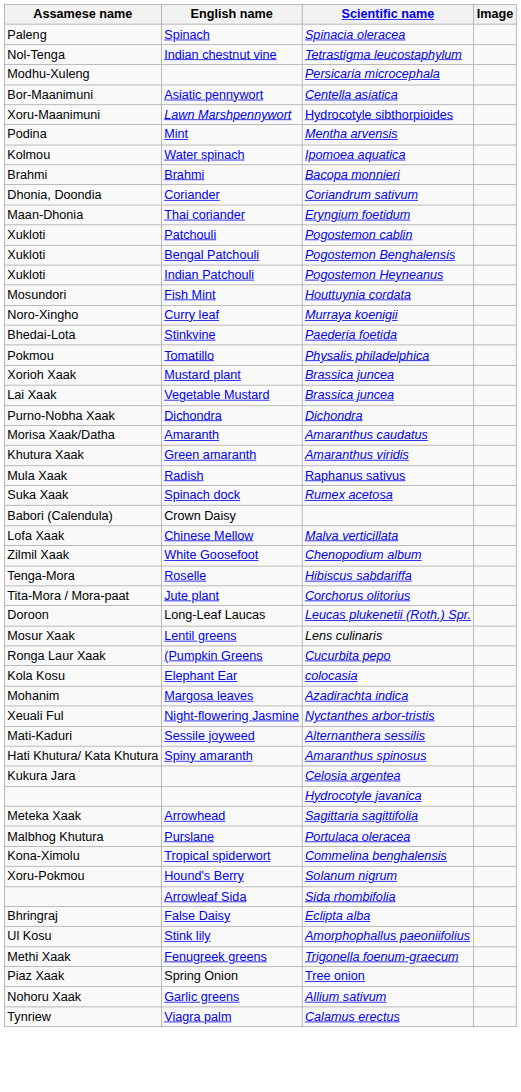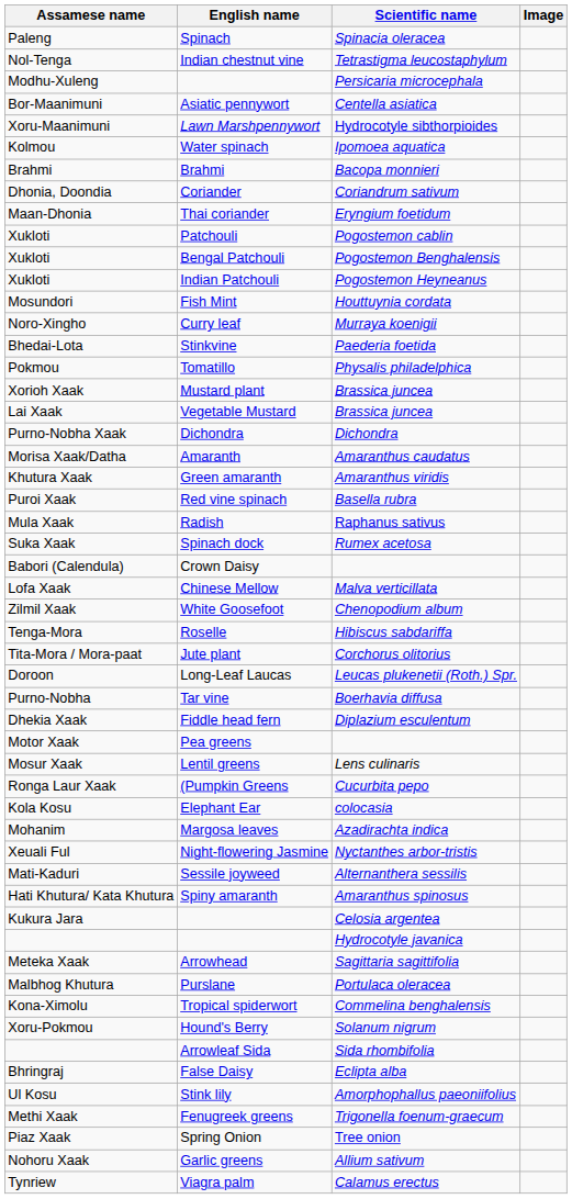 <table class="sortable wikitable">
 <tr>
 <th>Assamese name</th>
 <th>English name</th>
 <th><a href='#'>Scientific name</a></th>
 <th>Image</th>
 </tr>
 <tr>
 <td>Paleng</td>
 <td><a href='#'>Spinach</a></td>
 <td><em><a href='#'>Spinacia oleracea</a></em></td>
 <td></td>
 </tr>
 <tr>
 <td>Nol-Tenga</td>
 <td><a href='#'>Indian chestnut vine</a></td>
 <td><em><a href='#'>Tetrastigma leucostaphylum</a></em></td>
 <td></td>
 </tr>
 <tr>
 <td>Modhu-Xuleng</td>
 <td></td>
 <td><em><a href='#'>Persicaria microcephala</a></em></td>
 <td></td>
 </tr>
 <tr>
 <td>Bor-Maanimuni</td>
 <td><a href='#'>Asiatic pennywort</a></td>
 <td><em><a href='#'>Centella asiatica</a></em></td>
 <td></td>
 </tr>
 <tr>
 <td>Xoru-Maanimuni</td>
 <td><em><a href='#'>Lawn Marshpennywort</a></em></td>
 <td><a href='#'>Hydrocotyle sibthorpioides</a></td>
-<td></td>
-</tr>
-<tr>
-<td>Podina</td>
-<td><a href='#'>Mint</a></td>
-<td><em><a href='#'>Mentha arvensis</a></em></td>
 <td></td>
 </tr>
 <tr>
 <td>Kolmou</td>
 <td><a href='#'>Water spinach</a></td>
 <td><em><a href='#'>Ipomoea aquatica</a></em></td>
 <td></td>
 </tr>
 <tr>
 <td>Brahmi</td>
 <td><a href='#'>Brahmi</a></td>
 <td><em><a href='#'>Bacopa monnieri</a></em></td>
 <td></td>
 </tr>
 <tr>
 <td>Dhonia, Doondia</td>
 <td><a href='#'>Coriander</a></td>
 <td><em><a href='#'>Coriandrum sativum</a></em></td>
 <td></td>
 </tr>
 <tr>
 <td>Maan-Dhonia</td>
 <td><a href='#'>Thai coriander</a></td>
 <td><em><a href='#'>Eryngium foetidum</a></em></td>
 <td></td>
 </tr>
 <tr>
 <td>Xukloti</td>
 <td><a href='#'>Patchouli</a></td>
 <td><em><a href='#'>Pogostemon cablin</a></em></td>
 <td></td>
 </tr>
 <tr>
 <td>Xukloti</td>
 <td><a href='#'>Bengal Patchouli</a></td>
 <td><em><a href='#'>Pogostemon Benghalensis</a></em></td>
 <td></td>
 </tr>
 <tr>
 <td>Xukloti</td>
 <td><a href='#'>Indian Patchouli</a></td>
 <td><em><a href='#'>Pogostemon Heyneanus</a></em></td>
 <td></td>
 </tr>
 <tr>
 <td>Mosundori</td>
 <td><a href='#'>Fish Mint</a></td>
 <td><em><a href='#'>Houttuynia cordata</a></em></td>
 <td></td>
 </tr>
 <tr>
 <td>Noro-Xingho</td>
 <td><a href='#'>Curry leaf</a></td>
 <td><em><a href='#'>Murraya koenigii</a></em></td>
 <td></td>
 </tr>
 <tr>
 <td>Bhedai-Lota</td>
 <td><a href='#'>Stinkvine</a></td>
 <td><em><a href='#'>Paederia foetida</a></em></td>
 <td></td>
 </tr>
 <tr>
 <td>Pokmou</td>
 <td><a href='#'>Tomatillo</a></td>
 <td><em><a href='#'>Physalis philadelphica</a></em></td>
 <td></td>
 </tr>
 <tr>
 <td>Xorioh Xaak</td>
 <td><a href='#'>Mustard plant</a></td>
 <td><em><a href='#'>Brassica juncea</a></em></td>
 <td></td>
 </tr>
 <tr>
 <td>Lai Xaak</td>
 <td><a href='#'>Vegetable Mustard</a></td>
 <td><em><a href='#'>Brassica juncea</a></em></td>
 <td></td>
 </tr>
 <tr>
 <td>Purno-Nobha Xaak</td>
 <td><a href='#'>Dichondra</a></td>
 <td><em><a href='#'>Dichondra</a></em></td>
 <td></td>
 </tr>
 <tr>
 <td>Morisa Xaak/Datha</td>
 <td><a href='#'>Amaranth</a></td>
 <td><em><a href='#'>Amaranthus caudatus</a></em></td>
 <td></td>
 </tr>
 <tr>
 <td>Khutura Xaak</td>
 <td><a href='#'>Green amaranth</a></td>
 <td><em><a href='#'>Amaranthus viridis</a></em></td>
 <td></td>
 </tr>
 <tr>
+<td>Puroi Xaak</td>
+<td><a href='#'>Red vine spinach</a></td>
+<td><em><a href='#'>Basella rubra</a></em></td>
+<td></td>
+</tr>
+<tr>
 <td>Mula Xaak</td>
 <td><a href='#'>Radish</a></td>
 <td><a href='#'>Raphanus sativus</a></td>
 <td></td>
 </tr>
 <tr>
 <td>Suka Xaak</td>
 <td><a href='#'>Spinach dock</a></td>
 <td><em><a href='#'>Rumex acetosa</a></em></td>
 <td></td>
 </tr>
 <tr>
 <td>Babori (Calendula)</td>
 <td>Crown Daisy</td>
 <td></td>
 <td></td>
 </tr>
 <tr>
 <td>Lofa Xaak</td>
 <td><a href='#'>Chinese Mellow</a></td>
 <td><em><a href='#'>Malva verticillata</a></em></td>
 <td></td>
 </tr>
 <tr>
 <td>Zilmil Xaak</td>
 <td><a href='#'>White Goosefoot</a></td>
 <td><em><a href='#'>Chenopodium album</a></em></td>
 <td></td>
 </tr>
 <tr>
 <td>Tenga-Mora</td>
 <td><a href='#'>Roselle</a></td>
 <td><em><a href='#'>Hibiscus sabdariffa</a></em></td>
 <td></td>
 </tr>
 <tr>
 <td>Tita-Mora / Mora-paat</td>
 <td><a href='#'>Jute plant</a></td>
 <td><em><a href='#'>Corchorus olitorius</a></em></td>
 <td></td>
 </tr>
 <tr>
 <td>Doroon</td>
 <td>Long-Leaf Laucas</td>
 <td><em><a href='#'>Leucas plukenetii (Roth.) Spr.</a></em></td>
+<td></td>
+</tr>
+<tr>
+<td>Purno-Nobha</td>
+<td><a href='#'>Tar vine</a></td>
+<td><em><a href='#'>Boerhavia diffusa</a></em></td>
+<td></td>
+</tr>
+<tr>
+<td>Dhekia Xaak</td>
+<td><a href='#'>Fiddle head fern</a></td>
+<td><em><a href='#'>Diplazium esculentum</a></em></td>
+<td></td>
+</tr>
+<tr>
+<td>Motor Xaak</td>
+<td><a href='#'>Pea greens</a></td>
+<td></td>
 <td></td>
 </tr>
 <tr>
 <td>Mosur Xaak</td>
 <td><a href='#'>Lentil greens</a></td>
 <td><em>Lens culinaris</em></td>
 <td></td>
 </tr>
 <tr>
 <td>Ronga Laur Xaak</td>
 <td><a href='#'>(Pumpkin Greens</a></td>
 <td><em><a href='#'>Cucurbita pepo</a></em></td>
 <td></td>
 </tr>
 <tr>
 <td>Kola Kosu</td>
 <td><a href='#'>Elephant Ear</a></td>
 <td><em><a href='#'>colocasia </a></em></td>
 <td></td>
 </tr>
 <tr>
 <td>Mohanim</td>
 <td><a href='#'>Margosa leaves</a></td>
 <td><em><a href='#'>Azadirachta indica</a></em></td>
 <td></td>
 </tr>
 <tr>
 <td>Xeuali Ful</td>
 <td><a href='#'>Night-flowering Jasmine</a></td>
 <td><em><a href='#'>Nyctanthes arbor-tristis</a></em></td>
 <td></td>
 </tr>
 <tr>
 <td>Mati-Kaduri</td>
 <td><a href='#'>Sessile joyweed</a></td>
 <td><em><a href='#'>Alternanthera sessilis</a></em></td>
 <td></td>
 </tr>
 <tr>
 <td>Hati Khutura/ Kata Khutura</td>
 <td><a href='#'>Spiny amaranth</a></td>
 <td><em><a href='#'>Amaranthus spinosus</a></em></td>
 <td></td>
 </tr>
 <tr>
 <td>Kukura Jara</td>
 <td></td>
 <td><em><a href='#'>Celosia argentea</a></em></td>
 <td></td>
 </tr>
 <tr>
 <td></td>
 <td></td>
 <td><em><a href='#'>Hydrocotyle javanica</a></em></td>
 <td></td>
 </tr>
 <tr>
 <td>Meteka Xaak</td>
 <td><a href='#'>Arrowhead</a></td>
 <td><em><a href='#'>Sagittaria sagittifolia</a></em></td>
 <td></td>
 </tr>
 <tr>
 <td>Malbhog Khutura</td>
 <td><a href='#'>Purslane</a></td>
 <td><em><a href='#'>Portulaca oleracea</a></em></td>
 <td></td>
 </tr>
 <tr>
 <td>Kona-Ximolu</td>
 <td><a href='#'>Tropical spiderwort</a></td>
 <td><em><a href='#'>Commelina benghalensis</a></em></td>
 <td></td>
 </tr>
 <tr>
 <td>Xoru-Pokmou</td>
 <td><a href='#'>Hound's Berry</a></td>
 <td><em><a href='#'>Solanum nigrum</a></em></td>
 <td></td>
 </tr>
 <tr>
 <td></td>
 <td><a href='#'>Arrowleaf Sida</a></td>
 <td><em><a href='#'>Sida rhombifolia</a></em></td>
 <td></td>
 </tr>
 <tr>
 <td>Bhringraj</td>
 <td><a href='#'>False Daisy</a></td>
 <td><em><a href='#'>Eclipta alba</a></em></td>
 <td></td>
 </tr>
 <tr>
 <td>Ul Kosu</td>
 <td><a href='#'>Stink lily</a></td>
 <td><em><a href='#'>Amorphophallus paeoniifolius</a></em></td>
 <td></td>
 </tr>
 <tr>
 <td>Methi Xaak</td>
 <td><a href='#'>Fenugreek greens</a></td>
 <td><em><a href='#'>Trigonella foenum-graecum</a></em></td>
 <td></td>
 </tr>
 <tr>
 <td>Piaz Xaak</td>
 <td>Spring Onion</td>
 <td><a href='#'>Tree onion</a></td>
 <td></td>
 </tr>
 <tr>
 <td>Nohoru Xaak</td>
 <td><a href='#'>Garlic greens</a></td>
 <td><em><a href='#'>Allium sativum</a></em></td>
 <td></td>
 </tr>
 <tr>
 <td>Tynriew</td>
 <td><a href='#'>Viagra palm</a></td>
 <td><em><a href='#'>Calamus erectus</a></em></td>
 </tr>
 </table>
